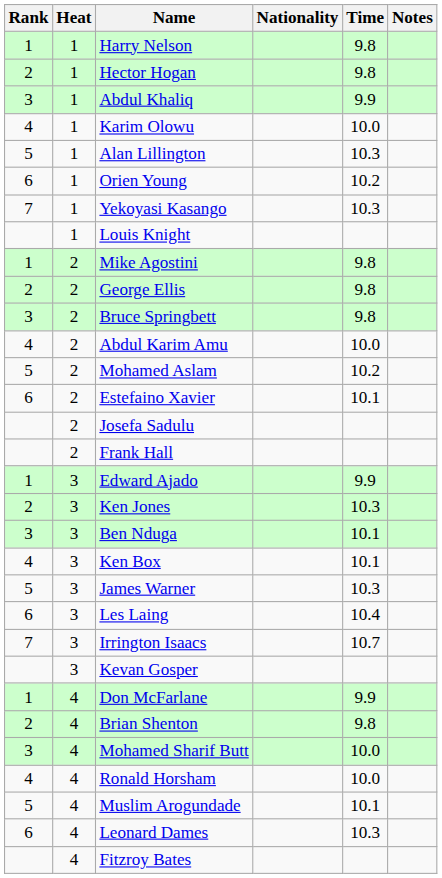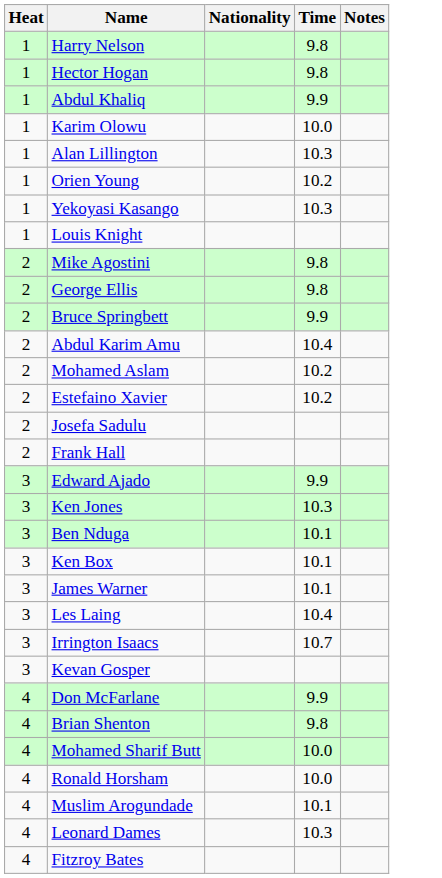 <table class="wikitable sortable" style="text-align:center">
 <tr>
-<th>Rank</th>
 <th>Heat</th>
 <th>Name</th>
 <th>Nationality</th>
 <th>Time</th>
 <th>Notes</th>
 </tr>
 <tr bgcolor=ccffcc>
 <td>1</td>
-<td>1</td>
 <td align=left><a href='#'>Harry Nelson</a></td>
 <td align=left></td>
 <td>9.8</td>
 <td></td>
 </tr>
 <tr bgcolor=ccffcc>
-<td>2</td>
 <td>1</td>
 <td align=left><a href='#'>Hector Hogan</a></td>
 <td align=left></td>
 <td>9.8</td>
 <td></td>
 </tr>
 <tr bgcolor=ccffcc>
-<td>3</td>
 <td>1</td>
 <td align=left><a href='#'>Abdul Khaliq</a></td>
 <td align=left></td>
 <td>9.9</td>
 <td></td>
 </tr>
 <tr>
-<td>4</td>
 <td>1</td>
 <td align=left><a href='#'>Karim Olowu</a></td>
 <td align=left></td>
 <td>10.0</td>
 <td></td>
 </tr>
 <tr>
-<td>5</td>
 <td>1</td>
 <td align=left><a href='#'>Alan Lillington</a></td>
 <td align=left></td>
 <td>10.3</td>
 <td></td>
 </tr>
 <tr>
-<td>6</td>
 <td>1</td>
 <td align=left><a href='#'>Orien Young</a></td>
 <td align=left></td>
 <td>10.2</td>
 <td></td>
 </tr>
 <tr>
-<td>7</td>
 <td>1</td>
 <td align=left><a href='#'>Yekoyasi Kasango</a></td>
 <td align=left></td>
 <td>10.3</td>
 <td></td>
 </tr>
 <tr>
-<td></td>
 <td>1</td>
 <td align=left><a href='#'>Louis Knight</a></td>
 <td align=left></td>
 <td></td>
 <td></td>
 </tr>
 <tr bgcolor=ccffcc>
-<td>1</td>
 <td>2</td>
 <td align=left><a href='#'>Mike Agostini</a></td>
 <td align=left></td>
 <td>9.8</td>
 <td></td>
 </tr>
 <tr bgcolor=ccffcc>
 <td>2</td>
-<td>2</td>
 <td align=left><a href='#'>George Ellis</a></td>
 <td align=left></td>
 <td>9.8</td>
 <td></td>
 </tr>
 <tr bgcolor=ccffcc>
-<td>3</td>
 <td>2</td>
 <td align=left><a href='#'>Bruce Springbett</a></td>
 <td align=left></td>
-<td>9.8</td>
+<td>9.9</td>
 <td></td>
 </tr>
 <tr>
-<td>4</td>
 <td>2</td>
 <td align=left><a href='#'>Abdul Karim Amu</a></td>
 <td align=left></td>
-<td>10.0</td>
+<td>10.4</td>
 <td></td>
 </tr>
 <tr>
-<td>5</td>
 <td>2</td>
 <td align=left><a href='#'>Mohamed Aslam</a></td>
 <td align=left></td>
 <td>10.2</td>
 <td></td>
 </tr>
 <tr>
-<td>6</td>
 <td>2</td>
 <td align=left><a href='#'>Estefaino Xavier</a></td>
 <td align=left></td>
-<td>10.1</td>
+<td>10.2</td>
 <td></td>
 </tr>
 <tr>
-<td></td>
 <td>2</td>
 <td align=left><a href='#'>Josefa Sadulu</a></td>
 <td align=left></td>
 <td></td>
 <td></td>
 </tr>
 <tr>
-<td></td>
 <td>2</td>
 <td align=left><a href='#'>Frank Hall</a></td>
 <td align=left></td>
 <td></td>
 <td></td>
 </tr>
 <tr bgcolor=ccffcc>
-<td>1</td>
 <td>3</td>
 <td align=left><a href='#'>Edward Ajado</a></td>
 <td align=left></td>
 <td>9.9</td>
 <td></td>
 </tr>
 <tr bgcolor=ccffcc>
-<td>2</td>
 <td>3</td>
 <td align=left><a href='#'>Ken Jones</a></td>
 <td align=left></td>
 <td>10.3</td>
 <td></td>
 </tr>
 <tr bgcolor=ccffcc>
 <td>3</td>
-<td>3</td>
 <td align=left><a href='#'>Ben Nduga</a></td>
 <td align=left></td>
 <td>10.1</td>
 <td></td>
 </tr>
 <tr>
-<td>4</td>
 <td>3</td>
 <td align=left><a href='#'>Ken Box</a></td>
 <td align=left></td>
 <td>10.1</td>
 <td></td>
 </tr>
 <tr>
-<td>5</td>
 <td>3</td>
 <td align=left><a href='#'>James Warner</a></td>
 <td align=left></td>
-<td>10.3</td>
+<td>10.1</td>
 <td></td>
 </tr>
 <tr>
-<td>6</td>
 <td>3</td>
 <td align=left><a href='#'>Les Laing</a></td>
 <td align=left></td>
 <td>10.4</td>
 <td></td>
 </tr>
 <tr>
-<td>7</td>
 <td>3</td>
 <td align=left><a href='#'>Irrington Isaacs</a></td>
 <td align=left></td>
 <td>10.7</td>
 <td></td>
 </tr>
 <tr>
-<td></td>
 <td>3</td>
 <td align=left><a href='#'>Kevan Gosper</a></td>
 <td align=left></td>
 <td></td>
 <td></td>
 </tr>
 <tr bgcolor=ccffcc>
-<td>1</td>
 <td>4</td>
 <td align=left><a href='#'>Don McFarlane</a></td>
 <td align=left></td>
 <td>9.9</td>
 <td></td>
 </tr>
 <tr bgcolor=ccffcc>
-<td>2</td>
 <td>4</td>
 <td align=left><a href='#'>Brian Shenton</a></td>
 <td align=left></td>
 <td>9.8</td>
 <td></td>
 </tr>
 <tr bgcolor=ccffcc>
-<td>3</td>
 <td>4</td>
 <td align=left><a href='#'>Mohamed Sharif Butt</a></td>
 <td align=left></td>
 <td>10.0</td>
 <td></td>
 </tr>
 <tr>
 <td>4</td>
-<td>4</td>
 <td align=left><a href='#'>Ronald Horsham</a></td>
 <td align=left></td>
 <td>10.0</td>
 <td></td>
 </tr>
 <tr>
-<td>5</td>
 <td>4</td>
 <td align=left><a href='#'>Muslim Arogundade</a></td>
 <td align=left></td>
 <td>10.1</td>
 <td></td>
 </tr>
 <tr>
-<td>6</td>
 <td>4</td>
 <td align=left><a href='#'>Leonard Dames</a></td>
 <td align=left></td>
 <td>10.3</td>
 <td></td>
 </tr>
 <tr>
-<td></td>
 <td>4</td>
 <td align=left><a href='#'>Fitzroy Bates</a></td>
 <td align=left></td>
 <td></td>
 <td></td>
 </tr>
 </table>
